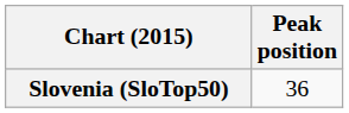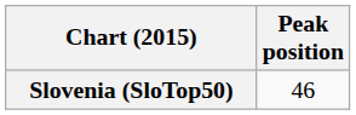 <table class="wikitable sortable plainrowheaders" style="text-align:center">
 <tr>
 <th scope="col" width=160>Chart (2015)</th>
 <th scope="col">Peak<br> position</th>
 </tr>
 <tr>
 <th scope="row">Slovenia (SloTop50)</th>
-<td>36</td>
+<td>46</td>
 </tr>
 </table>
